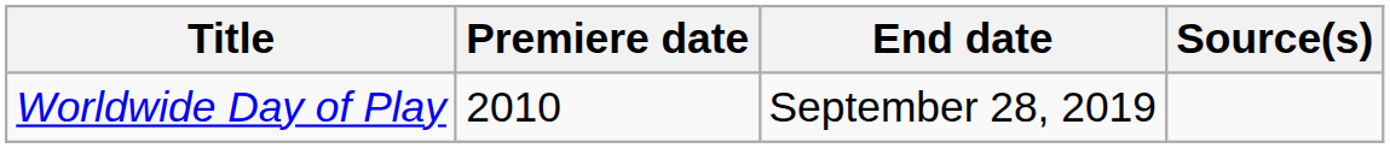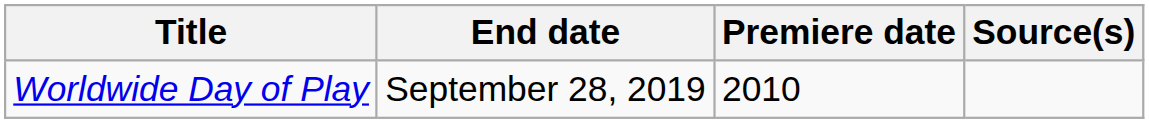 <table class="wikitable sortable">
 <tr>
 <th>Title</th>
+<th>End date</th>
 <th>Premiere date</th>
-<th>End date</th>
 <th>Source(s)</th>
 </tr>
 <tr>
 <td><em><a href='#'>Worldwide Day of Play</a></em></td>
+<td>September 28, 2019</td>
 <td>2010</td>
-<td>September 28, 2019</td>
 <td></td>
 </tr>
 </table>
